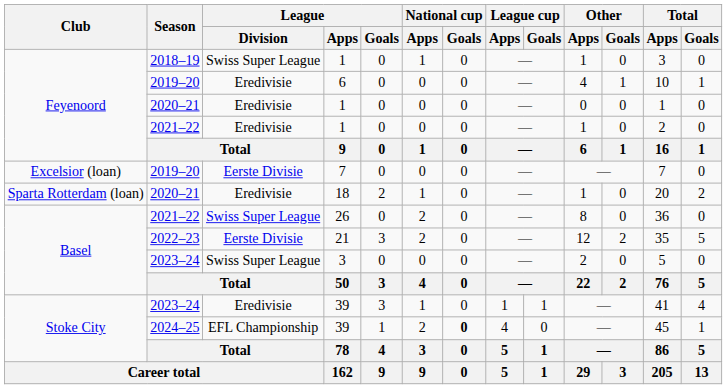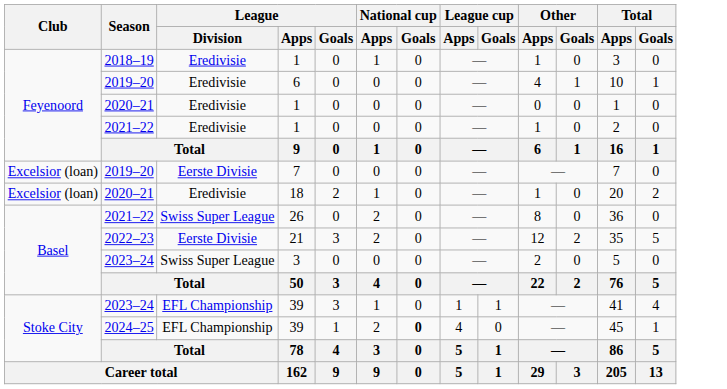 <table class="wikitable" style="text-align:center">
 <tr>
 <th rowspan="2">Club</th>
 <th rowspan="2">Season</th>
 <th colspan="3">League</th>
 <th colspan="2">National cup</th>
 <th colspan="2">League cup</th>
 <th colspan="2">Other</th>
 <th colspan="2">Total</th>
 </tr>
 <tr>
 <th>Division</th>
 <th>Apps</th>
 <th>Goals</th>
 <th>Apps</th>
 <th>Goals</th>
 <th>Apps</th>
 <th>Goals</th>
 <th>Apps</th>
 <th>Goals</th>
 <th>Apps</th>
 <th>Goals</th>
 </tr>
 <tr>
 <td rowspan="5"><a href='#'>Feyenoord</a></td>
 <td><a href='#'>2018–19</a></td>
-<td>Swiss Super League</td>
+<td><a href='#'>Eredivisie</a></td>
 <td>1</td>
 <td>0</td>
 <td>1</td>
 <td>0</td>
 <td colspan="2">—</td>
 <td>1</td>
 <td>0</td>
 <td>3</td>
 <td>0</td>
 </tr>
 <tr>
 <td><a href='#'>2019–20</a></td>
 <td>Eredivisie</td>
 <td>6</td>
 <td>0</td>
 <td>0</td>
 <td>0</td>
 <td colspan="2">—</td>
 <td>4</td>
 <td>1</td>
 <td>10</td>
 <td>1</td>
 </tr>
 <tr>
 <td><a href='#'>2020–21</a></td>
 <td>Eredivisie</td>
 <td>1</td>
 <td>0</td>
 <td>0</td>
 <td>0</td>
 <td colspan="2">—</td>
 <td>0</td>
 <td>0</td>
 <td>1</td>
 <td>0</td>
 </tr>
 <tr>
 <td><a href='#'>2021–22</a></td>
 <td>Eredivisie</td>
 <td>1</td>
 <td>0</td>
 <td>0</td>
 <td>0</td>
 <td colspan="2">—</td>
 <td>1</td>
 <td>0</td>
 <td>2</td>
 <td>0</td>
 </tr>
 <tr>
 <th colspan="2">Total</th>
 <th>9</th>
 <th>0</th>
 <th>1</th>
 <th>0</th>
 <th colspan="2">—</th>
 <th>6</th>
 <th>1</th>
 <th>16</th>
 <th>1</th>
 </tr>
 <tr>
 <td><a href='#'>Excelsior</a> (loan)</td>
 <td><a href='#'>2019–20</a></td>
 <td><a href='#'>Eerste Divisie</a></td>
 <td>7</td>
 <td>0</td>
 <td>0</td>
 <td>0</td>
 <td colspan="2">—</td>
 <td colspan="2">—</td>
 <td>7</td>
 <td>0</td>
 </tr>
 <tr>
-<td><a href='#'>Sparta Rotterdam</a> (loan)</td>
+<td><a href='#'>Excelsior</a> (loan)</td>
 <td><a href='#'>2020–21</a></td>
 <td>Eredivisie</td>
 <td>18</td>
 <td>2</td>
 <td>1</td>
 <td>0</td>
 <td colspan="2">—</td>
 <td>1</td>
 <td>0</td>
 <td>20</td>
 <td>2</td>
 </tr>
 <tr>
 <td rowspan="4"><a href='#'>Basel</a></td>
 <td><a href='#'>2021–22</a></td>
 <td><a href='#'>Swiss Super League</a></td>
 <td>26</td>
 <td>0</td>
 <td>2</td>
 <td>0</td>
 <td colspan="2">—</td>
 <td>8</td>
 <td>0</td>
 <td>36</td>
 <td>0</td>
 </tr>
 <tr>
 <td><a href='#'>2022–23</a></td>
 <td><a href='#'>Eerste Divisie</a></td>
 <td>21</td>
 <td>3</td>
 <td>2</td>
 <td>0</td>
 <td colspan="2">—</td>
 <td>12</td>
 <td>2</td>
 <td>35</td>
 <td>5</td>
 </tr>
 <tr>
 <td><a href='#'>2023–24</a></td>
 <td>Swiss Super League</td>
 <td>3</td>
 <td>0</td>
 <td>0</td>
 <td>0</td>
 <td colspan="2">—</td>
 <td>2</td>
 <td>0</td>
 <td>5</td>
 <td>0</td>
 </tr>
 <tr>
 <th colspan="2">Total</th>
 <th>50</th>
 <th>3</th>
 <th>4</th>
 <th>0</th>
 <th colspan="2">—</th>
 <th>22</th>
 <th>2</th>
 <th>76</th>
 <th>5</th>
 </tr>
 <tr>
 <td rowspan=3><a href='#'>Stoke City</a></td>
 <td><a href='#'>2023–24</a></td>
-<td>Eredivisie</td>
+<td><a href='#'>EFL Championship</a></td>
 <td>39</td>
 <td>3</td>
 <td>1</td>
 <td>0</td>
 <td>1</td>
 <td>1</td>
 <td colspan="2">—</td>
 <td>41</td>
 <td>4</td>
 </tr>
 <tr>
 <td><a href='#'>2024–25</a></td>
 <td>EFL Championship</td>
 <td>39</td>
 <td>1</td>
 <td>2</td>
 <td><strong>0</strong></td>
 <td>4</td>
 <td>0</td>
 <td colspan="2">—</td>
 <td>45</td>
 <td>1</td>
 </tr>
 <tr>
 <th colspan="2">Total</th>
 <th>78</th>
 <th>4</th>
 <th>3</th>
 <th>0</th>
 <th>5</th>
 <th>1</th>
 <th colspan="2">—</th>
 <th>86</th>
 <th>5</th>
 </tr>
 <tr>
 <th colspan="3">Career total</th>
 <th>162</th>
 <th>9</th>
 <th>9</th>
 <th>0</th>
 <th>5</th>
 <th>1</th>
 <th>29</th>
 <th>3</th>
 <th>205</th>
 <th>13</th>
 </tr>
 </table>
